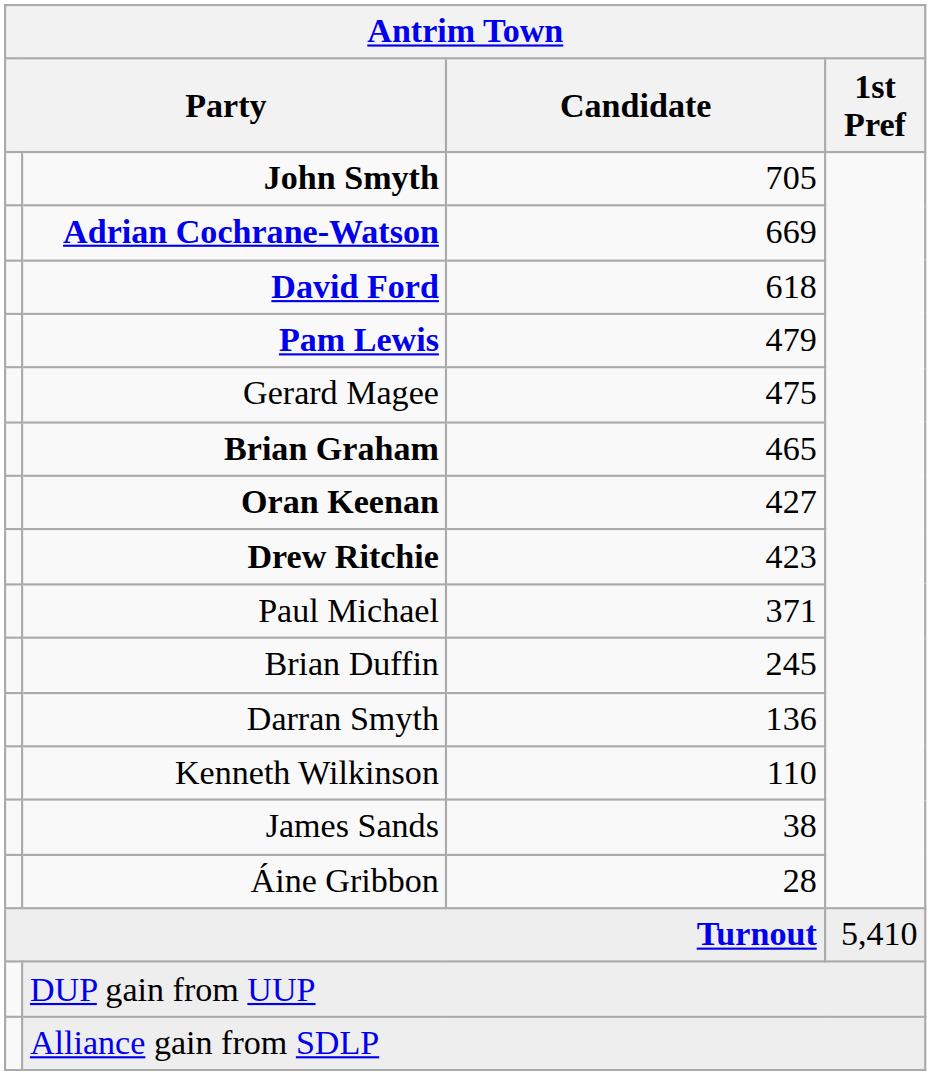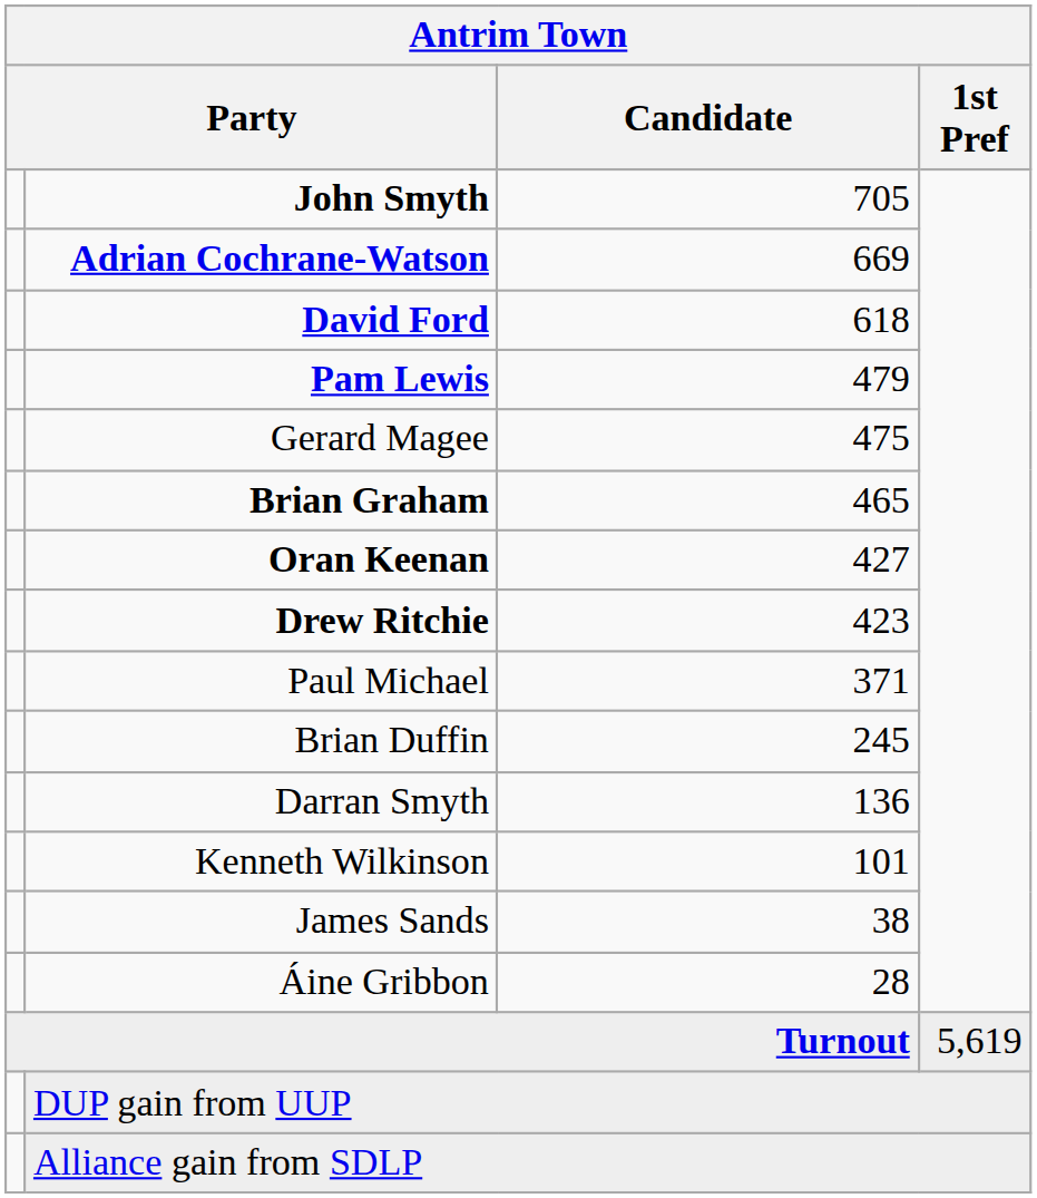 <table class="wikitable">
 <tr>
 <th colspan="4" align="center"><a href='#'>Antrim Town</a></th>
 </tr>
 <tr>
 <th colspan="2" align="center" width=200>Party</th>
 <th width=170>Candidate</th>
 <th width=40>1st Pref</th>
 </tr>
 <tr>
 <td></td>
 <td align="right"><strong>John Smyth</strong></td>
 <td align="right">705</td>
 </tr>
 <tr>
 <td></td>
 <td align="right"><strong><a href='#'>Adrian Cochrane-Watson</a></strong></td>
 <td align="right">669</td>
 </tr>
 <tr>
 <td></td>
 <td align="right"><strong><a href='#'>David Ford</a></strong></td>
 <td align="right">618</td>
 </tr>
 <tr>
 <td></td>
 <td align="right"><strong><a href='#'>Pam Lewis</a></strong></td>
 <td align="right">479</td>
 </tr>
 <tr>
 <td></td>
 <td align="right">Gerard Magee</td>
 <td align="right">475</td>
 </tr>
 <tr>
 <td></td>
 <td align="right"><strong>Brian Graham</strong></td>
 <td align="right">465</td>
 </tr>
 <tr>
 <td></td>
 <td align="right"><strong>Oran Keenan</strong></td>
 <td align="right">427</td>
 </tr>
 <tr>
 <td></td>
 <td align="right"><strong>Drew Ritchie</strong></td>
 <td align="right">423</td>
 </tr>
 <tr>
 <td></td>
 <td align="right">Paul Michael</td>
 <td align="right">371</td>
 </tr>
 <tr>
 <td></td>
 <td align="right">Brian Duffin</td>
 <td align="right">245</td>
 </tr>
 <tr>
 <td></td>
 <td align="right">Darran Smyth</td>
 <td align="right">136</td>
 </tr>
 <tr>
 <td></td>
 <td align="right">Kenneth Wilkinson</td>
-<td align="right">110</td>
+<td align="right">101</td>
 </tr>
 <tr>
 <td></td>
 <td align="right">James Sands</td>
 <td align="right">38</td>
 </tr>
 <tr>
 <td></td>
 <td align="right">Áine Gribbon</td>
 <td align="right">28</td>
 </tr>
 <tr bgcolor="EEEEEE">
 <td colspan=3 align="right"><strong><a href='#'>Turnout</a></strong></td>
-<td align="right">5,410</td>
+<td align="right">5,619</td>
 </tr>
 <tr>
 <td bgcolor=></td>
 <td colspan=3 bgcolor="EEEEEE"><a href='#'>DUP</a> gain from <a href='#'>UUP</a></td>
 </tr>
 <tr>
 <td bgcolor=></td>
 <td colspan=3 bgcolor="EEEEEE"><a href='#'>Alliance</a> gain from <a href='#'>SDLP</a></td>
 </tr>
 </table>
